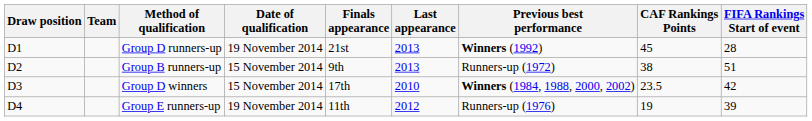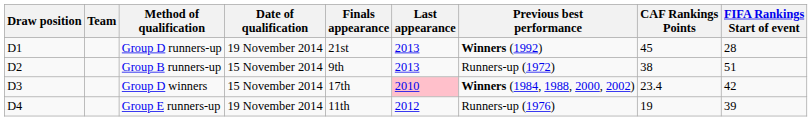 <table class="wikitable sortable" style="text-align: left;">
 <tr>
 <th>Draw position</th>
 <th>Team</th>
 <th>Method of<br>qualification</th>
 <th>Date of<br>qualification</th>
 <th>Finals<br>appearance</th>
 <th>Last<br>appearance</th>
 <th>Previous best<br>performance</th>
 <th>CAF Rankings<br>Points</th>
 <th><a href='#'>FIFA Rankings</a><br>Start of event</th>
 </tr>
 <tr>
 <td>D1</td>
 <td style=white-space:nowrap></td>
 <td data-sort-value="D2"><a href='#'>Group D</a> runners-up</td>
 <td>19 November 2014</td>
 <td data-sort-value="21">21st</td>
 <td><a href='#'>2013</a></td>
 <td data-sort-value="7.1"><strong>Winners</strong> (<a href='#'>1992</a>)</td>
 <td>45</td>
 <td>28</td>
 </tr>
 <tr>
 <td>D2</td>
 <td style=white-space:nowrap></td>
 <td data-sort-value="B2"><a href='#'>Group B</a> runners-up</td>
 <td>15 November 2014</td>
 <td data-sort-value="9">9th</td>
 <td><a href='#'>2013</a></td>
 <td data-sort-value="6.1">Runners-up (<a href='#'>1972</a>)</td>
 <td>38</td>
 <td>51</td>
 </tr>
 <tr>
 <td>D3</td>
 <td style=white-space:nowrap></td>
 <td data-sort-value="D1"><a href='#'>Group D</a> winners</td>
 <td>15 November 2014</td>
 <td data-sort-value="17">17th</td>
-<td><a href='#'>2010</a></td>
+<td style="background: pink;"><a href='#'>2010</a></td>
 <td data-sort-value="7.4"><strong>Winners</strong> (<a href='#'>1984</a>, <a href='#'>1988</a>, <a href='#'>2000</a>, <a href='#'>2002</a>)</td>
-<td>23.5</td>
+<td>23.4</td>
 <td>42</td>
 </tr>
 <tr>
 <td>D4</td>
 <td style=white-space:nowrap></td>
 <td data-sort-value="E2"><a href='#'>Group E</a> runners-up</td>
 <td>19 November 2014</td>
 <td data-sort-value="11">11th</td>
 <td><a href='#'>2012</a></td>
 <td data-sort-value="6.1">Runners-up (<a href='#'>1976</a>)</td>
 <td>19</td>
 <td>39</td>
 </tr>
 </table>
